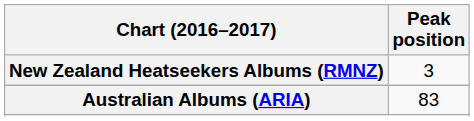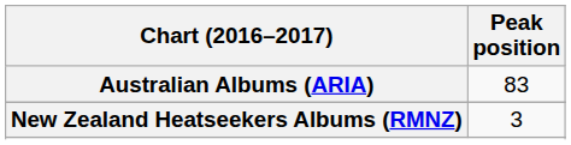 <table class="wikitable sortable plainrowheaders" style="text-align:center">
 <tr>
 <th scope="col">Chart (2016–2017)</th>
 <th scope="col">Peak<br> position</th>
 </tr>
 <tr>
-<th scope="row">New Zealand Heatseekers Albums (<a href='#'>RMNZ</a>)</th>
-<td>3</td>
+<th scope="row">Australian Albums (<a href='#'>ARIA</a>)</th>
+<td>83</td>
 </tr>
 <tr>
 </tr>
 <tr>
 </tr>
 <tr>
 </tr>
 <tr>
 </tr>
 <tr>
 </tr>
 <tr>
 </tr>
 <tr>
 </tr>
 <tr>
-<th scope="row">Australian Albums (<a href='#'>ARIA</a>)</th>
-<td>83</td>
+<th scope="row">New Zealand Heatseekers Albums (<a href='#'>RMNZ</a>)</th>
+<td>3</td>
 </tr>
 <tr>
 </tr>
 <tr>
 </tr>
 <tr>
 </tr>
 <tr>
 </tr>
 <tr>
 </tr>
 </table>
